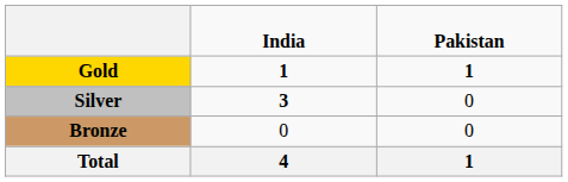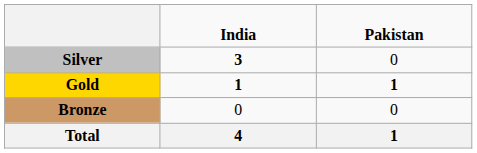 <table class="wikitable" style="text-align:center">
 <tr>
 <th style="width:150px;"></th>
 <td style="width:150px;" style="background-color:#0044AA"><span><br><strong>India</strong></span></td>
 <td style="width:150px;"style="background-color:green"><span><br><strong>Pakistan</strong></span></td>
 </tr>
 <tr>
+<td style="background:silver"><strong>Silver</strong></td>
+<td><strong>3</strong></td>
+<td>0</td>
+</tr>
+<tr>
 <td style="background:gold"><strong>Gold</strong></td>
 <td><strong>1</strong></td>
 <td><strong>1</strong></td>
-</tr>
-<tr>
-<td style="background:silver"><strong>Silver</strong></td>
-<td><strong>3</strong></td>
-<td>0</td>
 </tr>
 <tr>
 <td style="background:#cc9966"><strong>Bronze</strong></td>
 <td>0</td>
 <td>0</td>
 </tr>
 <tr>
 <th>Total</th>
 <th><strong>4</strong></th>
 <th>1</th>
 </tr>
 </table>
